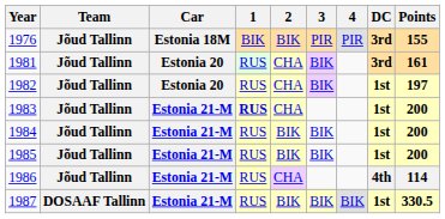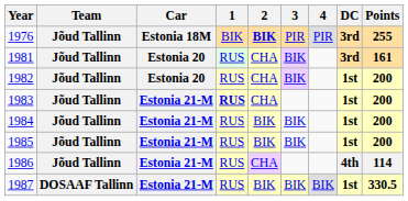 <table class="wikitable" style="text-align:center; font-size:90%">
 <tr>
 <th>Year</th>
 <th>Team</th>
 <th>Car</th>
 <th>1</th>
 <th>2</th>
 <th>3</th>
 <th>4</th>
 <th>DC</th>
 <th>Points</th>
 </tr>
 <tr>
 <td><a href='#'>1976</a></td>
 <th>Jõud Tallinn</th>
 <th>Estonia 18M</th>
 <td style="background:#FFDF9F;"><a href='#'>BIK</a><br></td>
-<td style="background:#FFDF9F;"><a href='#'>BIK</a><br></td>
+<td style="background:#FFDF9F;"><strong><a href='#'>BIK</a><br></strong></td>
 <td style="background:#FFDF9F;"><a href='#'>PIR</a><br></td>
 <td style="background:#DFDFDF;"><a href='#'>PIR</a><br></td>
 <th style="background:#FFDF9F;">3rd</th>
-<th style="background:#FFDF9F;">155</th>
+<th style="background:#FFDF9F;">255</th>
 </tr>
 <tr>
 <td><a href='#'>1981</a></td>
 <th>Jõud Tallinn</th>
 <th>Estonia 20</th>
 <td style="background:#DFFFDF;"><a href='#'>RUS</a><br></td>
 <td style="background:#FFFFBF;"><a href='#'>CHA</a><br></td>
 <td style="background:#EFCFFF;"><a href='#'>BIK</a><br></td>
 <td></td>
 <th style="background:#FFDF9F;">3rd</th>
 <th style="background:#FFDF9F;">161</th>
 </tr>
 <tr>
 <td><a href='#'>1982</a></td>
 <th>Jõud Tallinn</th>
 <th>Estonia 20</th>
 <td style="background:#FFFFBF;"><a href='#'>RUS</a><br></td>
 <td style="background:#FFFFBF;"><a href='#'>CHA</a><br></td>
 <td style="background:#EFCFFF;"><a href='#'>BIK</a><br></td>
 <td></td>
 <th style="background:#FFFFBF;">1st</th>
-<th style="background:#FFFFBF;">197</th>
+<th style="background:#FFFFBF;">200</th>
 </tr>
 <tr>
 <td><a href='#'>1983</a></td>
 <th>Jõud Tallinn</th>
 <th><a href='#'>Estonia 21-M</a></th>
 <td style="background:#FFFFBF;"><strong><a href='#'>RUS</a><br></strong></td>
 <td style="background:#FFFFBF;"><a href='#'>CHA</a><br></td>
 <td></td>
 <td></td>
 <th style="background:#FFFFBF;">1st</th>
 <th style="background:#FFFFBF;">200</th>
 </tr>
 <tr>
 <td><a href='#'>1984</a></td>
 <th>Jõud Tallinn</th>
 <th><a href='#'>Estonia 21-M</a></th>
 <td style="background:#FFFFBF;"><a href='#'>RUS</a><br></td>
 <td style="background:#FFFFBF;"><a href='#'>BIK</a><br></td>
 <td style="background:#;"><a href='#'>BIK</a><br></td>
 <td></td>
 <th style="background:#FFFFBF;">1st</th>
 <th style="background:#FFFFBF;">200</th>
 </tr>
 <tr>
 <td><a href='#'>1985</a></td>
 <th>Jõud Tallinn</th>
 <th><a href='#'>Estonia 21-M</a></th>
 <td style="background:#FFFFBF;"><a href='#'>RUS</a><br></td>
 <td style="background:#FFFFBF;"><a href='#'>BIK</a><br></td>
 <td style="background:#;"><a href='#'>BIK</a><br></td>
 <td></td>
 <th style="background:#FFFFBF;">1st</th>
 <th style="background:#FFFFBF;">200</th>
 </tr>
 <tr>
 <td><a href='#'>1986</a></td>
 <th>Jõud Tallinn</th>
 <th><a href='#'>Estonia 21-M</a></th>
 <td style="background:#FFFFBF;"><a href='#'>RUS</a><br></td>
 <td style="background:#EFCFFF;"><a href='#'>CHA</a><br></td>
 <td></td>
 <td></td>
 <th style="background:#;">4th</th>
 <th style="background:#;">114</th>
 </tr>
 <tr>
 <td><a href='#'>1987</a></td>
 <th>DOSAAF Tallinn</th>
 <th><a href='#'>Estonia 21-M</a></th>
 <td style="background:#FFFFBF;"><a href='#'>RUS</a><br></td>
 <td style="background:#FFFFBF;"><a href='#'>BIK</a><br></td>
 <td style="background:#FFFFBF;"><a href='#'>BIK</a><em><br></em></td>
 <td style="background:#DFDFDF;"><a href='#'>BIK</a><br></td>
 <th style="background:#FFFFBF;">1st</th>
 <th style="background:#FFFFBF;">330.5</th>
 </tr>
 </table>
